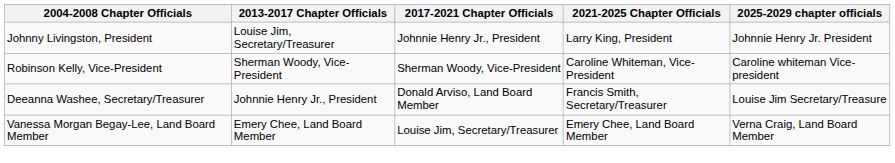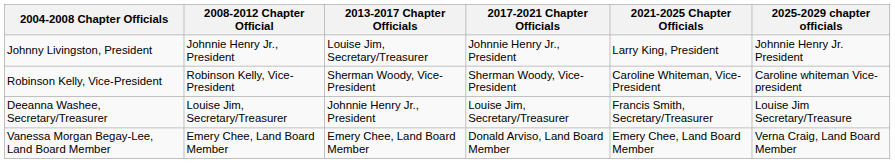 <table class="wikitable">
 <tr>
 <th>2004-2008 Chapter Officials</th>
+<th>2008-2012 Chapter Official</th>
 <th>2013-2017 Chapter Officials</th>
 <th>2017-2021 Chapter Officials</th>
 <th>2021-2025 Chapter Officials</th>
 <th>2025-2029 chapter officials</th>
 </tr>
 <tr>
 <td>Johnny Livingston, President</td>
+<td>Johnnie Henry Jr., President</td>
 <td>Louise Jim, Secretary/Treasurer</td>
 <td>Johnnie Henry Jr., President</td>
 <td>Larry King, President</td>
 <td>Johnnie Henry Jr. President</td>
 </tr>
 <tr>
+<td>Robinson Kelly, Vice-President</td>
 <td>Robinson Kelly, Vice-President</td>
 <td>Sherman Woody, Vice-President</td>
 <td>Sherman Woody, Vice-President</td>
 <td>Caroline Whiteman, Vice-President</td>
 <td>Caroline whiteman Vice-president</td>
 </tr>
 <tr>
 <td>Deeanna Washee, Secretary/Treasurer</td>
+<td>Louise Jim, Secretary/Treasurer</td>
 <td>Johnnie Henry Jr., President</td>
-<td>Donald Arviso, Land Board Member</td>
+<td>Louise Jim, Secretary/Treasurer</td>
 <td>Francis Smith, Secretary/Treasurer</td>
 <td>Louise Jim Secretary/Treasure</td>
 </tr>
 <tr>
 <td>Vanessa Morgan Begay-Lee, Land Board Member</td>
 <td>Emery Chee, Land Board Member</td>
-<td>Louise Jim, Secretary/Treasurer</td>
+<td>Emery Chee, Land Board Member</td>
+<td>Donald Arviso, Land Board Member</td>
 <td>Emery Chee, Land Board Member</td>
 <td>Verna Craig, Land Board Member</td>
 </tr>
 </table>
